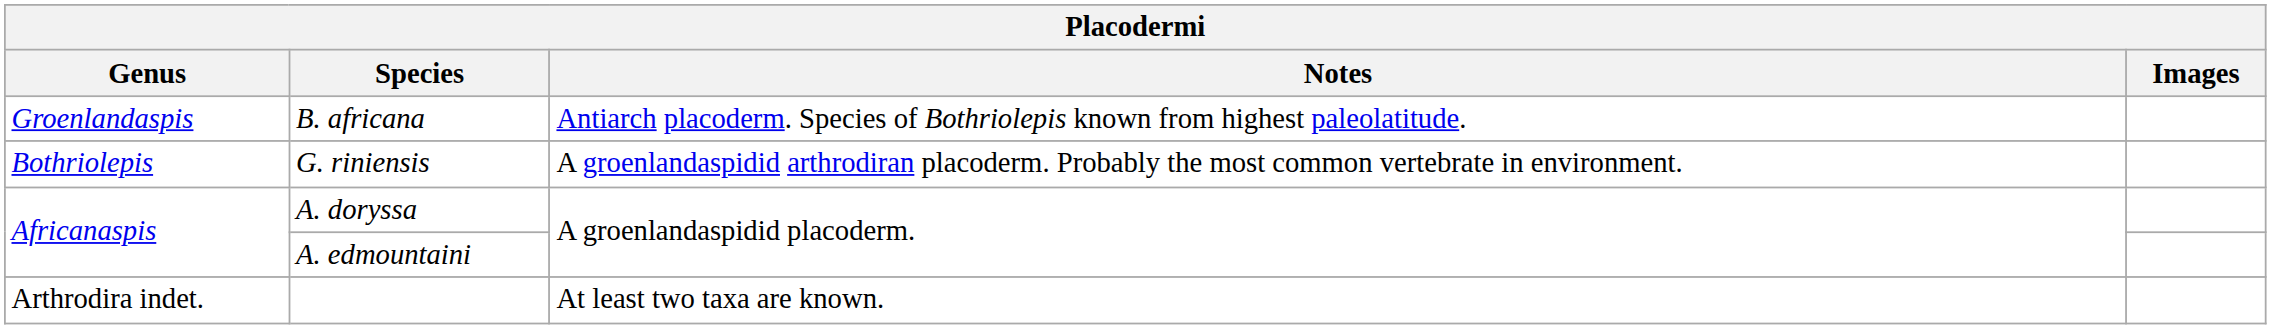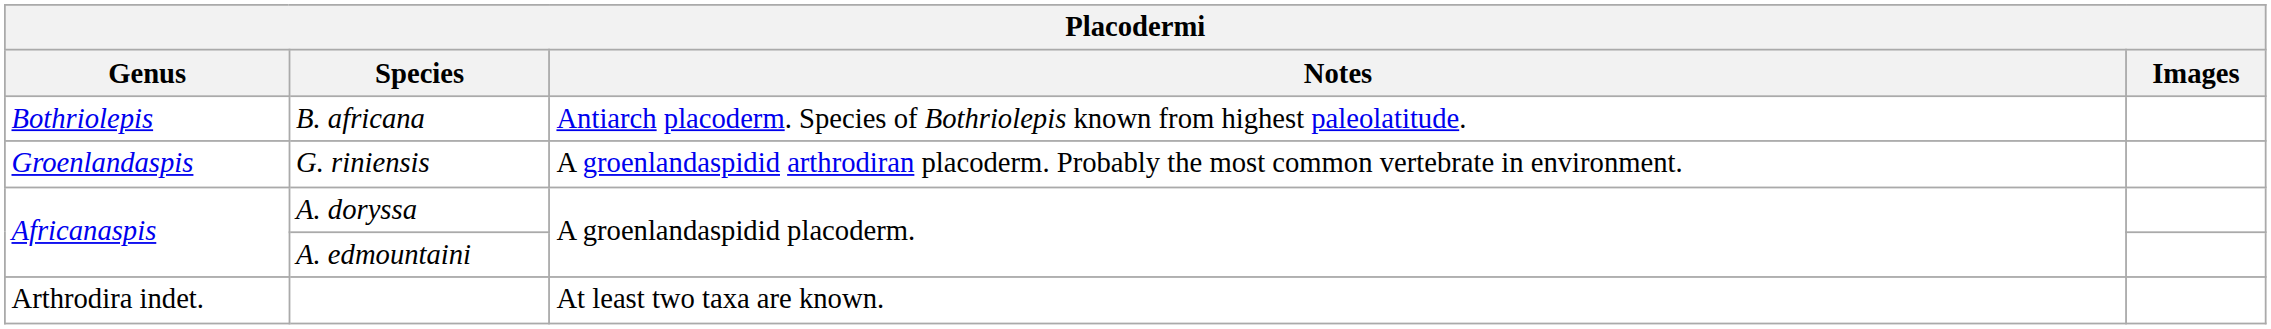 <table class="wikitable sortable" style="background:white; width:100%;">
 <tr>
 <th colspan="4" align="center">Placodermi</th>
 </tr>
 <tr>
 <th>Genus</th>
 <th>Species</th>
 <th>Notes</th>
 <th>Images</th>
 </tr>
 <tr>
-<td><em><a href='#'>Groenlandaspis</a></em></td>
+<td><em><a href='#'>Bothriolepis</a></em></td>
 <td><em>B. africana</em></td>
 <td><a href='#'>Antiarch</a> <a href='#'>placoderm</a>. Species of <em>Bothriolepis</em> known from highest <a href='#'>paleolatitude</a>.</td>
 <td></td>
 </tr>
 <tr>
-<td><em><a href='#'>Bothriolepis</a></em></td>
+<td><em><a href='#'>Groenlandaspis</a></em></td>
 <td><em>G. riniensis</em></td>
 <td>A <a href='#'>groenlandaspidid</a> <a href='#'>arthrodiran</a> placoderm. Probably the most common vertebrate in environment.</td>
 <td></td>
 </tr>
 <tr>
 <td rowspan="2"><em><a href='#'>Africanaspis</a></em></td>
 <td><em>A. doryssa</em></td>
 <td rowspan="2">A groenlandaspidid placoderm.</td>
 <td></td>
 </tr>
 <tr>
 <td><em>A. edmountaini</em></td>
 <td></td>
 </tr>
 <tr>
 <td>Arthrodira indet.</td>
 <td></td>
 <td>At least two taxa are known.</td>
 <td></td>
 </tr>
 </table>
